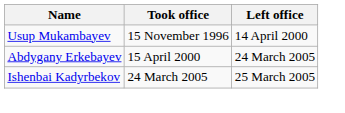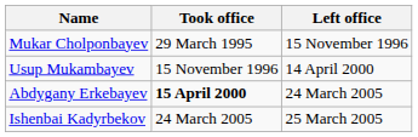 <table class="wikitable">
 <tr>
 <th>Name</th>
 <th>Took office</th>
 <th>Left office</th>
+</tr>
+<tr>
+<td><a href='#'>Mukar Cholponbayev</a></td>
+<td>29 March 1995</td>
+<td>15 November 1996</td>
 </tr>
 <tr>
 <td><a href='#'>Usup Mukambayev</a></td>
 <td>15 November 1996</td>
 <td>14 April 2000</td>
 </tr>
 <tr>
 <td><a href='#'>Abdygany Erkebayev</a></td>
-<td>15 April 2000</td>
+<td><strong>15 April 2000</strong></td>
 <td>24 March 2005</td>
 </tr>
 <tr>
 <td><a href='#'>Ishenbai Kadyrbekov</a></td>
 <td>24 March 2005</td>
 <td>25 March 2005</td>
 </tr>
 </table>
